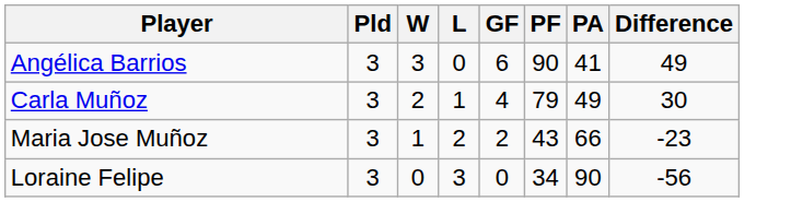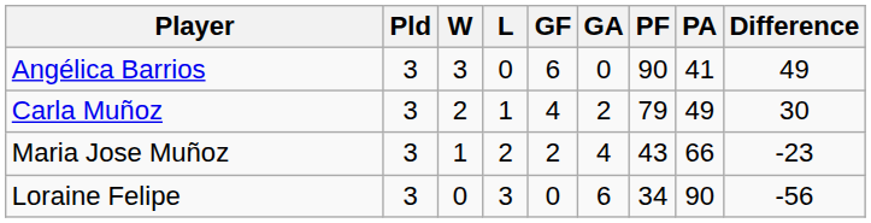 <table class=wikitable style="text-align:center">
 <tr>
 <th width=220>Player</th>
 <th width=20>Pld</th>
 <th width=20>W</th>
 <th width=20>L</th>
 <th width=20>GF</th>
+<th width=20>GA</th>
 <th width=20>PF</th>
 <th width=20>PA</th>
 <th width=30>Difference</th>
 </tr>
 <tr>
 <td align=left> <a href='#'>Angélica Barrios</a></td>
 <td>3</td>
 <td>3</td>
 <td>0</td>
 <td>6</td>
+<td>0</td>
 <td>90</td>
 <td>41</td>
 <td>49</td>
 </tr>
 <tr>
 <td align=left> <a href='#'>Carla Muñoz</a></td>
 <td>3</td>
 <td>2</td>
 <td>1</td>
 <td>4</td>
+<td>2</td>
 <td>79</td>
 <td>49</td>
 <td>30</td>
 </tr>
 <tr>
 <td align=left> Maria Jose Muñoz</td>
 <td>3</td>
 <td>1</td>
 <td>2</td>
 <td>2</td>
+<td>4</td>
 <td>43</td>
 <td>66</td>
 <td>-23</td>
 </tr>
 <tr>
 <td align=left> Loraine Felipe</td>
 <td>3</td>
 <td>0</td>
 <td>3</td>
 <td>0</td>
+<td>6</td>
 <td>34</td>
 <td>90</td>
 <td>-56</td>
 </tr>
 </table>
